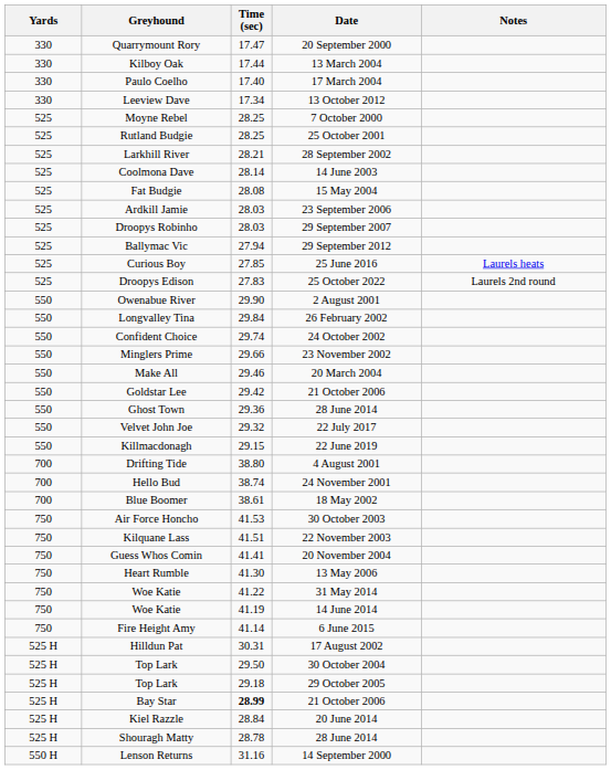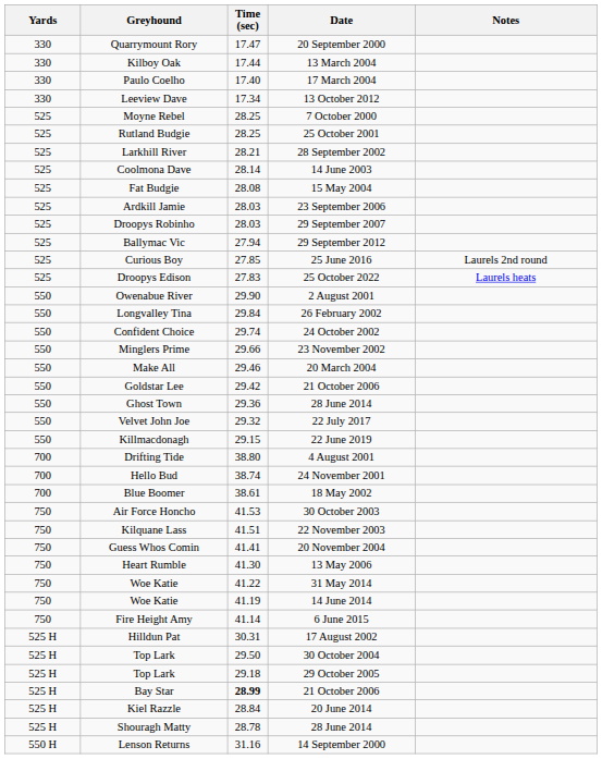 <table class="wikitable style="font-size: 100%">
 <tr>
 <th width=100>Yards</th>
 <th width=200>Greyhound</th>
 <th width=50>Time (sec)</th>
 <th width=200>Date</th>
 <th width=250>Notes</th>
 </tr>
 <tr align=center>
 <td>330</td>
 <td>Quarrymount Rory</td>
 <td>17.47</td>
 <td>20 September 2000</td>
 <td></td>
 </tr>
 <tr align=center>
 <td>330</td>
 <td>Kilboy Oak</td>
 <td>17.44</td>
 <td>13 March 2004</td>
 <td></td>
 </tr>
 <tr align=center>
 <td>330</td>
 <td>Paulo Coelho</td>
 <td>17.40</td>
 <td>17 March 2004</td>
 <td></td>
 </tr>
 <tr align=center>
 <td>330</td>
 <td>Leeview Dave</td>
 <td>17.34</td>
 <td>13 October 2012</td>
 <td></td>
 </tr>
 <tr align=center>
 <td>525</td>
 <td>Moyne Rebel</td>
 <td>28.25</td>
 <td>7 October 2000</td>
 <td></td>
 </tr>
 <tr align=center>
 <td>525</td>
 <td>Rutland Budgie</td>
 <td>28.25</td>
 <td>25 October 2001</td>
 <td></td>
 </tr>
 <tr align=center>
 <td>525</td>
 <td>Larkhill River</td>
 <td>28.21</td>
 <td>28 September 2002</td>
 <td></td>
 </tr>
 <tr align=center>
 <td>525</td>
 <td>Coolmona Dave</td>
 <td>28.14</td>
 <td>14 June 2003</td>
 <td></td>
 </tr>
 <tr align=center>
 <td>525</td>
 <td>Fat Budgie</td>
 <td>28.08</td>
 <td>15 May 2004</td>
 <td></td>
 </tr>
 <tr align=center>
 <td>525</td>
 <td>Ardkill Jamie</td>
 <td>28.03</td>
 <td>23 September 2006</td>
 <td></td>
 </tr>
 <tr align=center>
 <td>525</td>
 <td>Droopys Robinho</td>
 <td>28.03</td>
 <td>29 September 2007</td>
 <td></td>
 </tr>
 <tr align=center>
 <td>525</td>
 <td>Ballymac Vic</td>
 <td>27.94</td>
 <td>29 September 2012</td>
 <td></td>
 </tr>
 <tr align=center>
 <td>525</td>
 <td>Curious Boy</td>
 <td>27.85</td>
 <td>25 June 2016</td>
-<td><a href='#'>Laurels heats</a></td>
+<td>Laurels 2nd round</td>
 </tr>
 <tr align=center>
 <td>525</td>
 <td>Droopys Edison</td>
 <td>27.83</td>
 <td>25 October 2022</td>
-<td>Laurels 2nd round</td>
+<td><a href='#'>Laurels heats</a></td>
 </tr>
 <tr align=center>
 <td>550</td>
 <td>Owenabue River</td>
 <td>29.90</td>
 <td>2 August 2001</td>
 <td></td>
 </tr>
 <tr align=center>
 <td>550</td>
 <td>Longvalley Tina</td>
 <td>29.84</td>
 <td>26 February 2002</td>
 <td></td>
 </tr>
 <tr align=center>
 <td>550</td>
 <td>Confident Choice</td>
 <td>29.74</td>
 <td>24 October 2002</td>
 <td></td>
 </tr>
 <tr align=center>
 <td>550</td>
 <td>Minglers Prime</td>
 <td>29.66</td>
 <td>23 November 2002</td>
 <td></td>
 </tr>
 <tr align=center>
 <td>550</td>
 <td>Make All</td>
 <td>29.46</td>
 <td>20 March 2004</td>
 <td></td>
 </tr>
 <tr align=center>
 <td>550</td>
 <td>Goldstar Lee</td>
 <td>29.42</td>
 <td>21 October 2006</td>
 <td></td>
 </tr>
 <tr align=center>
 <td>550</td>
 <td>Ghost Town</td>
 <td>29.36</td>
 <td>28 June 2014</td>
 <td></td>
 </tr>
 <tr align=center>
 <td>550</td>
 <td>Velvet John Joe</td>
 <td>29.32</td>
 <td>22 July 2017</td>
 <td></td>
 </tr>
 <tr align=center>
 <td>550</td>
 <td>Killmacdonagh</td>
 <td>29.15</td>
 <td>22 June 2019</td>
 <td></td>
 </tr>
 <tr align=center>
 <td>700</td>
 <td>Drifting Tide</td>
 <td>38.80</td>
 <td>4 August 2001</td>
 <td></td>
 </tr>
 <tr align=center>
 <td>700</td>
 <td>Hello Bud</td>
 <td>38.74</td>
 <td>24 November 2001</td>
 <td></td>
 </tr>
 <tr align=center>
 <td>700</td>
 <td>Blue Boomer</td>
 <td>38.61</td>
 <td>18 May 2002</td>
 <td></td>
 </tr>
 <tr align=center>
 <td>750</td>
 <td>Air Force Honcho</td>
 <td>41.53</td>
 <td>30 October 2003</td>
 <td></td>
 </tr>
 <tr align=center>
 <td>750</td>
 <td>Kilquane Lass</td>
 <td>41.51</td>
 <td>22 November 2003</td>
 <td></td>
 </tr>
 <tr align=center>
 <td>750</td>
 <td>Guess Whos Comin</td>
 <td>41.41</td>
 <td>20 November 2004</td>
 <td></td>
 </tr>
 <tr align=center>
 <td>750</td>
 <td>Heart Rumble</td>
 <td>41.30</td>
 <td>13 May 2006</td>
 <td></td>
 </tr>
 <tr align=center>
 <td>750</td>
 <td>Woe Katie</td>
 <td>41.22</td>
 <td>31 May 2014</td>
 <td></td>
 </tr>
 <tr align=center>
 <td>750</td>
 <td>Woe Katie</td>
 <td>41.19</td>
 <td>14 June 2014</td>
 <td></td>
 </tr>
 <tr align=center>
 <td>750</td>
 <td>Fire Height Amy</td>
 <td>41.14</td>
 <td>6 June 2015</td>
 <td></td>
 </tr>
 <tr align=center>
 <td>525 H</td>
 <td>Hilldun Pat</td>
 <td>30.31</td>
 <td>17 August 2002</td>
 <td></td>
 </tr>
 <tr align=center>
 <td>525 H</td>
 <td>Top Lark</td>
 <td>29.50</td>
 <td>30 October 2004</td>
 <td></td>
 </tr>
 <tr align=center>
 <td>525 H</td>
 <td>Top Lark</td>
 <td>29.18</td>
 <td>29 October 2005</td>
 <td></td>
 </tr>
 <tr align=center>
 <td>525 H</td>
 <td>Bay Star</td>
 <td><strong>28.99</strong></td>
 <td>21 October 2006</td>
 <td></td>
 </tr>
 <tr align=center>
 <td>525 H</td>
 <td>Kiel Razzle</td>
 <td>28.84</td>
 <td>20 June 2014</td>
 <td></td>
 </tr>
 <tr align=center>
 <td>525 H</td>
 <td>Shouragh Matty</td>
 <td>28.78</td>
 <td>28 June 2014</td>
 <td></td>
 </tr>
 <tr align=center>
 <td>550 H</td>
 <td>Lenson Returns</td>
 <td>31.16</td>
 <td>14 September 2000</td>
 <td></td>
 </tr>
 </table>
